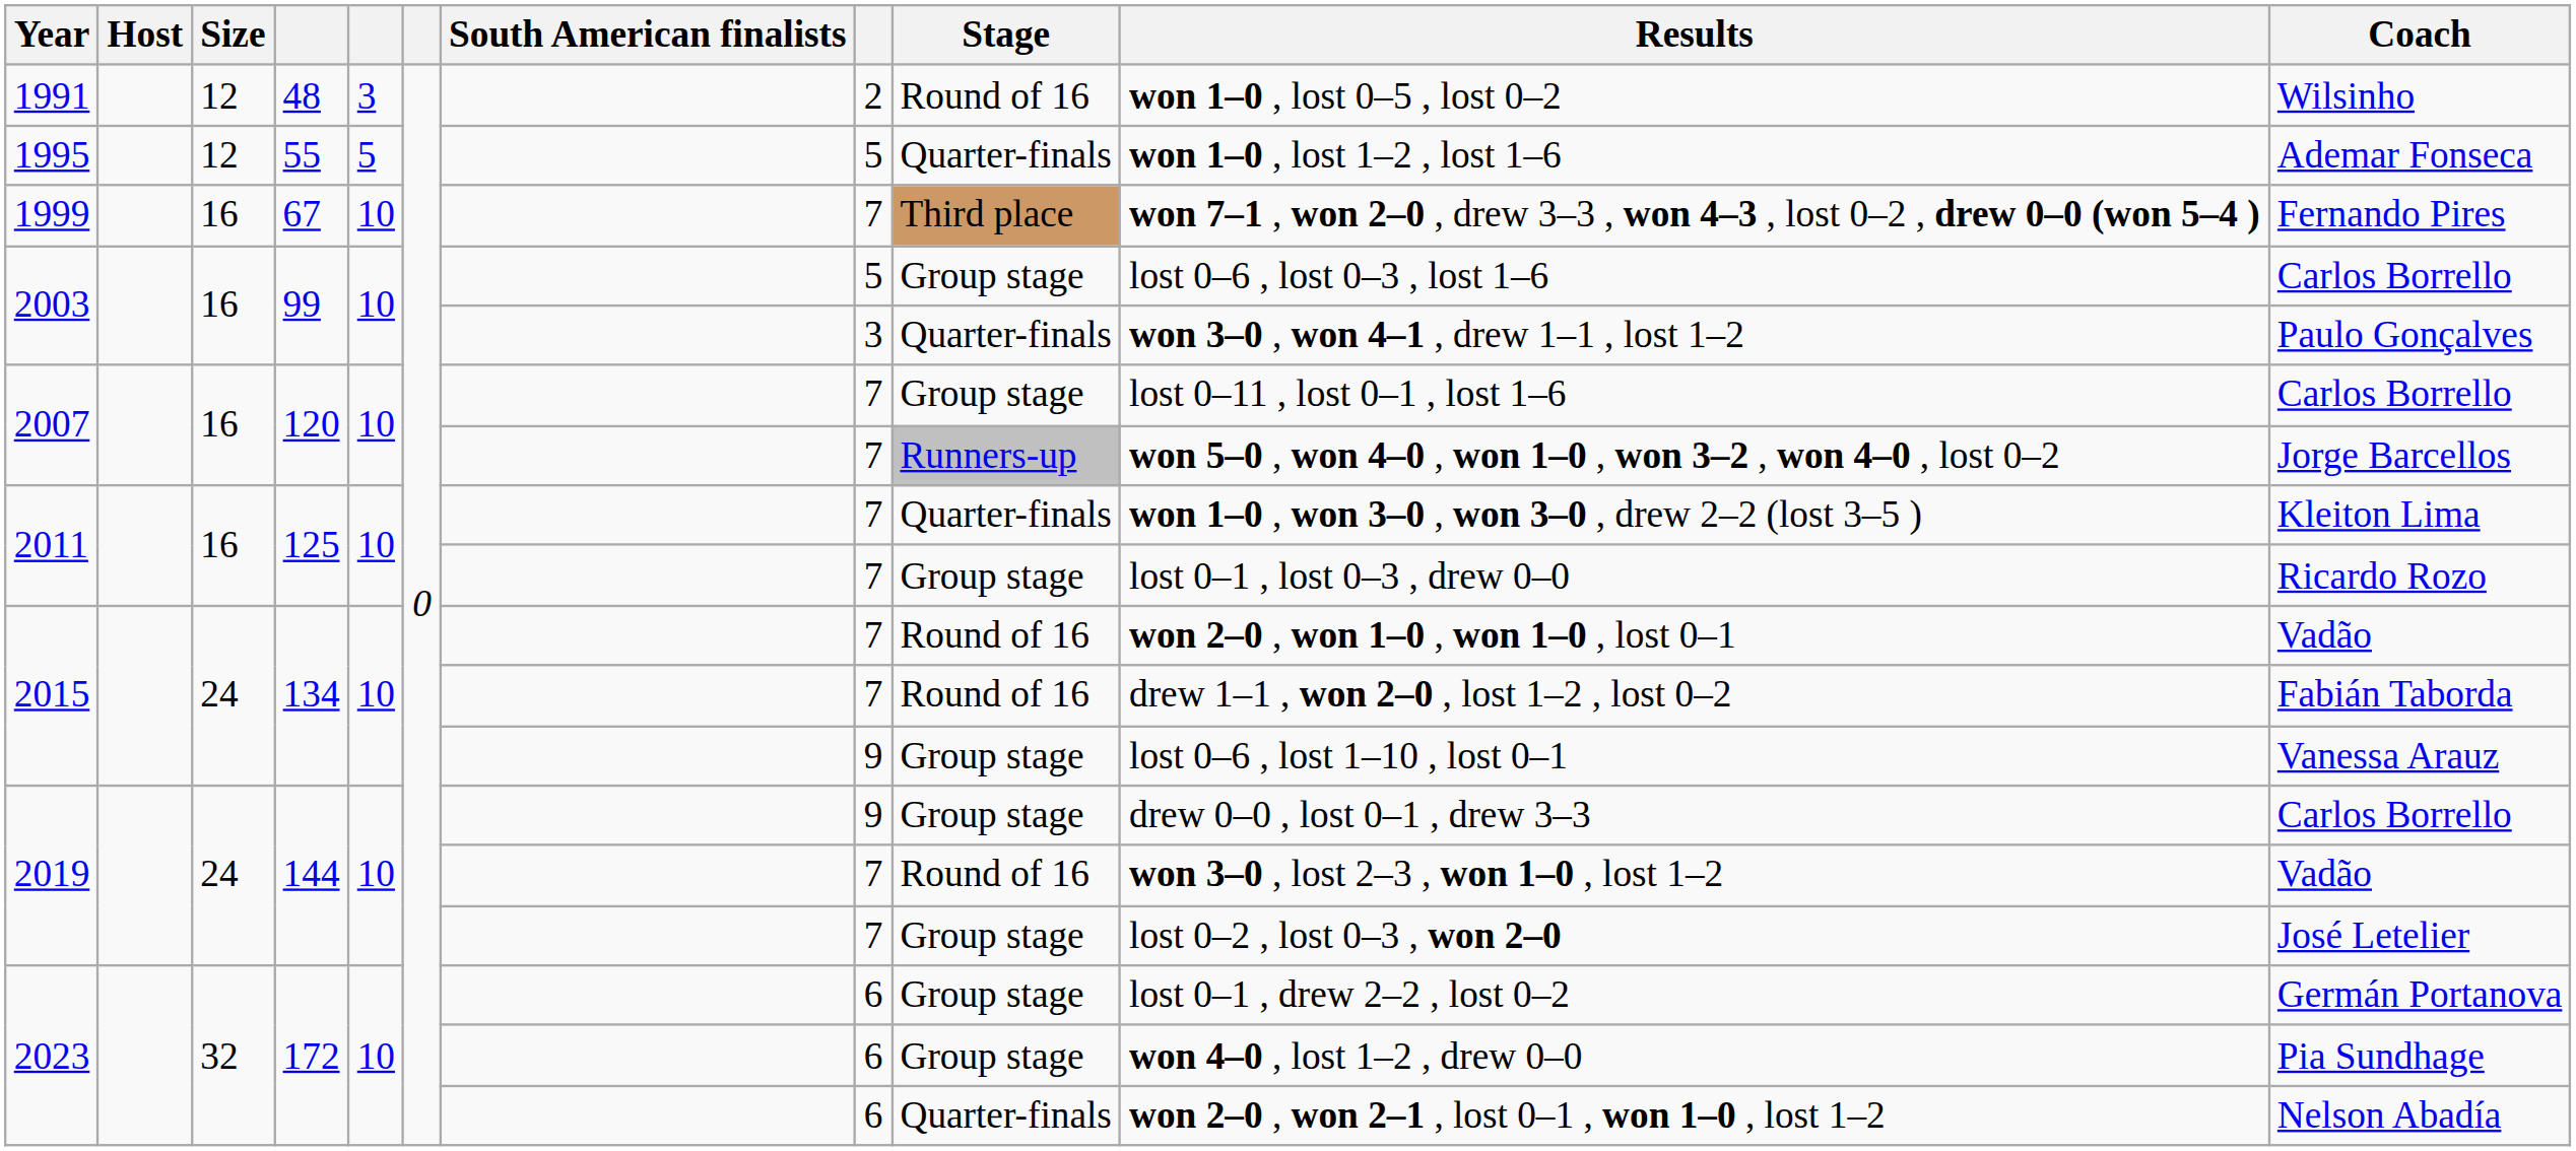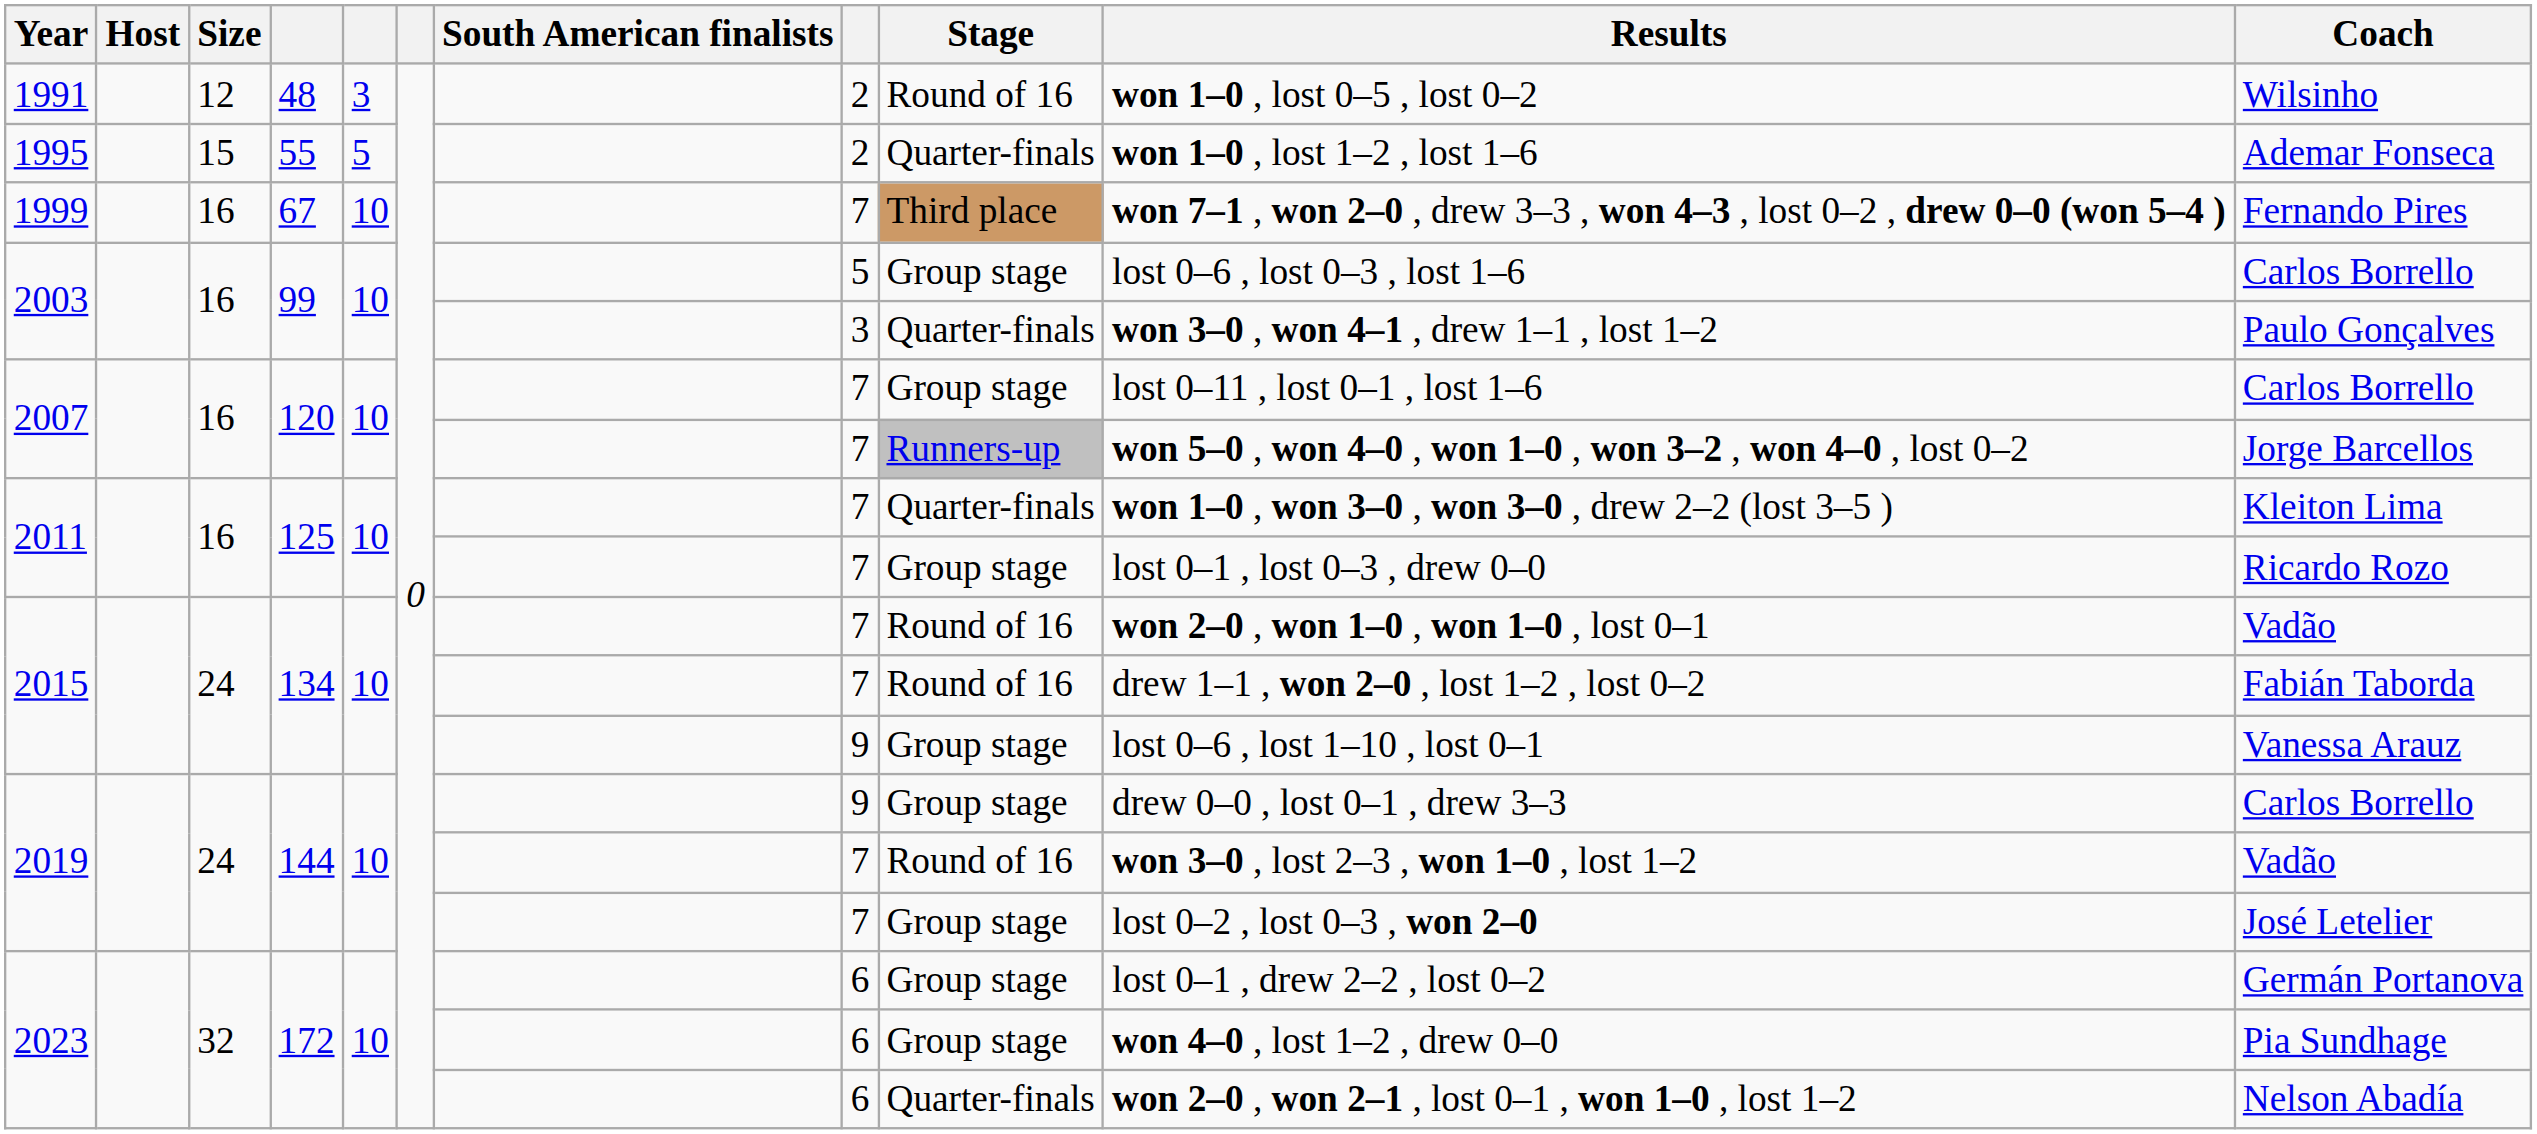 <table class="wikitable sortable"px solid black" cellpadding="2">
 <tr>
 <th>Year</th>
 <th>Host</th>
 <th>Size</th>
 <th></th>
 <th></th>
 <th></th>
 <th>South American finalists</th>
 <th></th>
 <th>Stage</th>
 <th>Results</th>
 <th>Coach</th>
 </tr>
 <tr>
 <td><a href='#'>1991</a></td>
 <td><strong></strong></td>
 <td>12</td>
 <td><a href='#'>48</a></td>
 <td><a href='#'>3</a></td>
 <td rowspan=18><em>0</em></td>
 <td></td>
 <td>2</td>
 <td>Round of 16</td>
 <td><strong>won 1–0 </strong>, lost 0–5 , lost 0–2 </td>
 <td> <a href='#'>Wilsinho</a></td>
 </tr>
 <tr>
 <td><a href='#'>1995</a></td>
 <td><strong></strong></td>
-<td>12</td>
+<td>15</td>
 <td><a href='#'>55</a></td>
 <td><a href='#'>5</a></td>
 <td></td>
-<td>5</td>
+<td>2</td>
 <td>Quarter-finals</td>
 <td><strong>won 1–0 </strong>, lost 1–2 , lost 1–6 </td>
 <td> <a href='#'>Ademar Fonseca</a></td>
 </tr>
 <tr>
 <td><a href='#'>1999</a></td>
 <td><strong></strong></td>
 <td>16</td>
 <td><a href='#'>67</a></td>
 <td><a href='#'>10</a></td>
 <td></td>
 <td>7</td>
 <td bgcolor=#cc9966>Third place</td>
 <td><strong>won 7–1 </strong>, <strong>won 2–0 </strong>, drew 3–3 , <strong>won 4–3  </strong>, lost 0–2 , <strong>drew 0–0  (won 5–4 )</strong></td>
 <td> <a href='#'>Fernando Pires</a></td>
 </tr>
 <tr>
 <td rowspan=2><a href='#'>2003</a></td>
 <td rowspan=2><strong></strong></td>
 <td rowspan=2>16</td>
 <td rowspan=2><a href='#'>99</a></td>
 <td rowspan=2><a href='#'>10</a></td>
 <td></td>
 <td>5</td>
 <td>Group stage</td>
 <td>lost 0–6 , lost 0–3 , lost 1–6 </td>
 <td> <a href='#'>Carlos Borrello</a></td>
 </tr>
 <tr>
 <td></td>
 <td>3</td>
 <td>Quarter-finals</td>
 <td><strong>won 3–0 </strong>, <strong>won 4–1 </strong>, drew 1–1 , lost 1–2 </td>
 <td> <a href='#'>Paulo Gonçalves</a></td>
 </tr>
 <tr>
 <td rowspan=2><a href='#'>2007</a></td>
 <td rowspan=2><strong></strong></td>
 <td rowspan=2>16</td>
 <td rowspan=2><a href='#'>120</a></td>
 <td rowspan=2><a href='#'>10</a></td>
 <td></td>
 <td>7</td>
 <td>Group stage</td>
 <td>lost 0–11 , lost 0–1 , lost 1–6 </td>
 <td> <a href='#'>Carlos Borrello</a></td>
 </tr>
 <tr>
 <td></td>
 <td>7</td>
 <td bgcolor=silver><a href='#'>Runners-up</a></td>
 <td><strong>won 5–0 </strong>, <strong>won 4–0 </strong>, <strong>won 1–0 </strong>, <strong>won 3–2 </strong>, <strong>won 4–0 </strong>, lost 0–2 </td>
 <td> <a href='#'>Jorge Barcellos</a></td>
 </tr>
 <tr>
 <td rowspan=2><a href='#'>2011</a></td>
 <td rowspan=2><strong></strong></td>
 <td rowspan=2>16</td>
 <td rowspan=2><a href='#'>125</a></td>
 <td rowspan=2><a href='#'>10</a></td>
 <td></td>
 <td>7</td>
 <td>Quarter-finals</td>
 <td><strong>won 1–0 </strong>, <strong>won 3–0 </strong>, <strong>won 3–0 </strong>, drew 2–2  (lost 3–5 )</td>
 <td> <a href='#'>Kleiton Lima</a></td>
 </tr>
 <tr>
 <td></td>
 <td>7</td>
 <td>Group stage</td>
 <td>lost 0–1 , lost 0–3 , drew 0–0 </td>
 <td> <a href='#'>Ricardo Rozo</a></td>
 </tr>
 <tr>
 <td rowspan=3><a href='#'>2015</a></td>
 <td rowspan=3><strong></strong></td>
 <td rowspan=3>24</td>
 <td rowspan=3><a href='#'>134</a></td>
 <td rowspan=3><a href='#'>10</a></td>
 <td></td>
 <td>7</td>
 <td>Round of 16</td>
 <td><strong>won 2–0 </strong>, <strong>won 1–0 </strong>, <strong>won 1–0 </strong>, lost 0–1 </td>
 <td> <a href='#'>Vadão</a></td>
 </tr>
 <tr>
 <td></td>
 <td>7</td>
 <td>Round of 16</td>
 <td>drew 1–1 , <strong>won 2–0 </strong>, lost 1–2 , lost 0–2 </td>
 <td> <a href='#'>Fabián Taborda</a></td>
 </tr>
 <tr>
 <td></td>
 <td>9</td>
 <td>Group stage</td>
 <td>lost 0–6 , lost 1–10 , lost 0–1 </td>
 <td> <a href='#'>Vanessa Arauz</a></td>
 </tr>
 <tr>
 <td rowspan=3><a href='#'>2019</a></td>
 <td rowspan=3><strong></strong></td>
 <td rowspan=3>24</td>
 <td rowspan=3><a href='#'>144</a></td>
 <td rowspan=3><a href='#'>10</a></td>
 <td></td>
 <td>9</td>
 <td>Group stage</td>
 <td>drew 0–0 , lost 0–1 , drew 3–3 </td>
 <td> <a href='#'>Carlos Borrello</a></td>
 </tr>
 <tr>
 <td></td>
 <td>7</td>
 <td>Round of 16</td>
 <td><strong>won 3–0 </strong>, lost 2–3 , <strong>won 1–0 </strong>, lost 1–2  </td>
 <td> <a href='#'>Vadão</a></td>
 </tr>
 <tr>
 <td></td>
 <td>7</td>
 <td>Group stage</td>
 <td>lost 0–2 , lost 0–3 , <strong>won 2–0 </strong></td>
 <td> <a href='#'>José Letelier</a></td>
 </tr>
 <tr>
 <td rowspan=3><a href='#'>2023</a></td>
 <td rowspan=3><strong><br></strong></td>
 <td rowspan=3>32</td>
 <td rowspan=3><a href='#'>172</a></td>
 <td rowspan=3><a href='#'>10</a></td>
 <td></td>
 <td>6</td>
 <td>Group stage</td>
 <td>lost 0–1 , drew 2–2 , lost 0–2 </td>
 <td> <a href='#'>Germán Portanova</a></td>
 </tr>
 <tr>
 <td></td>
 <td>6</td>
 <td>Group stage</td>
 <td><strong>won 4–0 </strong>, lost 1–2 , drew 0–0 </td>
 <td> <a href='#'>Pia Sundhage</a></td>
 </tr>
 <tr>
 <td></td>
 <td>6</td>
 <td>Quarter-finals</td>
 <td><strong>won 2–0 </strong>, <strong>won 2–1 </strong>, lost 0–1 , <strong>won 1–0 </strong>, lost 1–2 </td>
 <td> <a href='#'>Nelson Abadía</a></td>
 </tr>
 </table>
